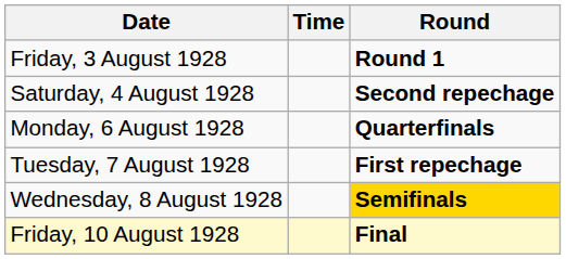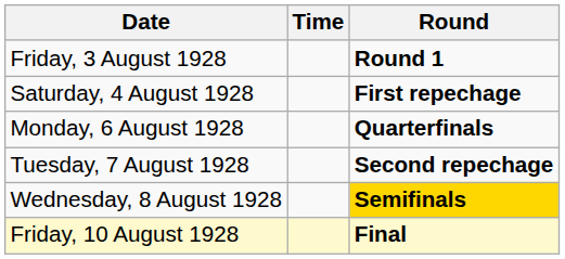 <table class="wikitable">
 <tr>
 <th>Date</th>
 <th>Time</th>
 <th>Round</th>
 </tr>
 <tr>
 <td>Friday, 3 August 1928</td>
 <td></td>
 <td><strong>Round 1</strong></td>
 </tr>
 <tr>
 <td>Saturday, 4 August 1928</td>
 <td></td>
-<td><strong>Second repechage</strong></td>
+<td><strong>First repechage</strong></td>
 </tr>
 <tr>
 <td>Monday, 6 August 1928</td>
 <td></td>
 <td><strong>Quarterfinals</strong></td>
 </tr>
 <tr>
 <td>Tuesday, 7 August 1928</td>
 <td></td>
-<td><strong>First repechage</strong></td>
+<td><strong>Second repechage</strong></td>
 </tr>
 <tr>
 <td>Wednesday, 8 August 1928</td>
 <td></td>
 <td style="background: gold;"><strong>Semifinals</strong></td>
 </tr>
 <tr style=background:lemonchiffon>
 <td>Friday, 10 August 1928</td>
 <td></td>
 <td><strong>Final</strong></td>
 </tr>
 </table>
